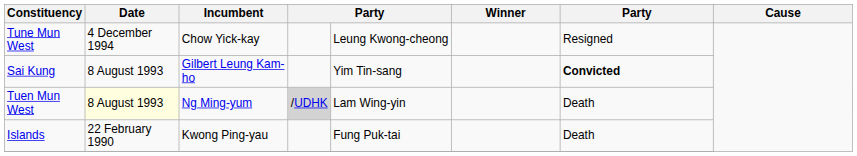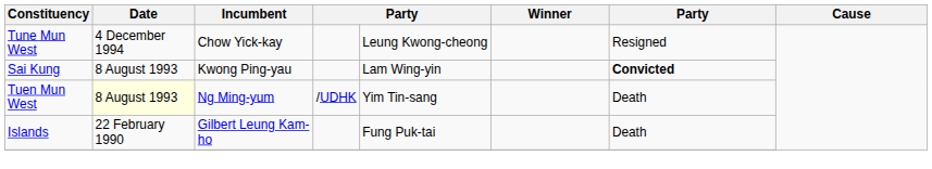 <table class="wikitable">
 <tr>
 <th width=100px>Constituency</th>
 <th width="120px">Date</th>
 <th width=140px>Incumbent</th>
 <th width=200px colspan=2>Party</th>
 <th width=140px>Winner</th>
 <th width=200px colspan=2>Party</th>
 <th width=180px>Cause</th>
 </tr>
 <tr>
 <td><a href='#'>Tune Mun West</a></td>
 <td>4 December 1994</td>
 <td>Chow Yick-kay</td>
 <td></td>
 <td>Leung Kwong-cheong</td>
 <td></td>
 <td>Resigned</td>
 </tr>
 <tr>
 <td><a href='#'>Sai Kung</a></td>
 <td>8 August 1993</td>
-<td><a href='#'>Gilbert Leung Kam-ho</a></td>
+<td>Kwong Ping-yau</td>
 <td></td>
-<td>Yim Tin-sang</td>
+<td>Lam Wing-yin</td>
 <td></td>
 <td><strong>Convicted</strong></td>
 </tr>
 <tr>
 <td><a href='#'>Tuen Mun West</a></td>
 <td style="background: lightyellow;">8 August 1993</td>
 <td><a href='#'>Ng Ming-yum</a></td>
-<td style="background: lightgrey;">/<a href='#'>UDHK</a></td>
-<td>Lam Wing-yin</td>
+<td>/<a href='#'>UDHK</a></td>
+<td>Yim Tin-sang</td>
 <td></td>
 <td>Death</td>
 </tr>
 <tr>
 <td><a href='#'>Islands</a></td>
 <td>22 February 1990</td>
-<td>Kwong Ping-yau</td>
+<td><a href='#'>Gilbert Leung Kam-ho</a></td>
 <td></td>
 <td>Fung Puk-tai</td>
 <td></td>
 <td>Death</td>
 </tr>
 <tr>
 </tr>
 </table>
